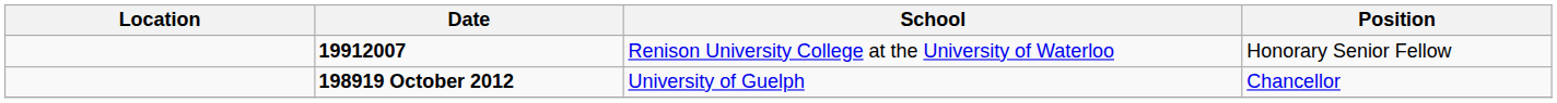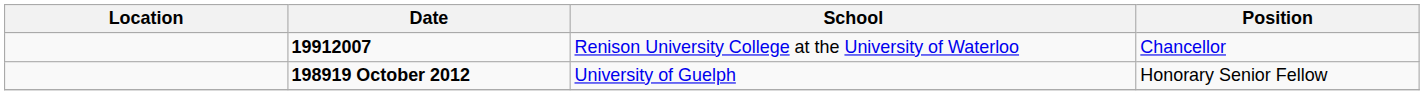 <table class="wikitable" style="width:100%;">
 <tr>
 <th style="width:20%;">Location</th>
 <th style="width:20%;">Date</th>
 <th style="width:40%;">School</th>
 <th style="width:20%;">Position</th>
 </tr>
 <tr>
 <td></td>
 <td><strong>19912007</strong></td>
 <td><a href='#'>Renison University College</a> at the <a href='#'>University of Waterloo</a></td>
-<td>Honorary Senior Fellow  </td>
+<td><a href='#'>Chancellor</a></td>
 </tr>
 <tr>
 <td></td>
 <td><strong>198919 October 2012</strong></td>
 <td><a href='#'>University of Guelph</a></td>
-<td><a href='#'>Chancellor</a></td>
+<td>Honorary Senior Fellow  </td>
 </tr>
 <tr>
 </tr>
 </table>
